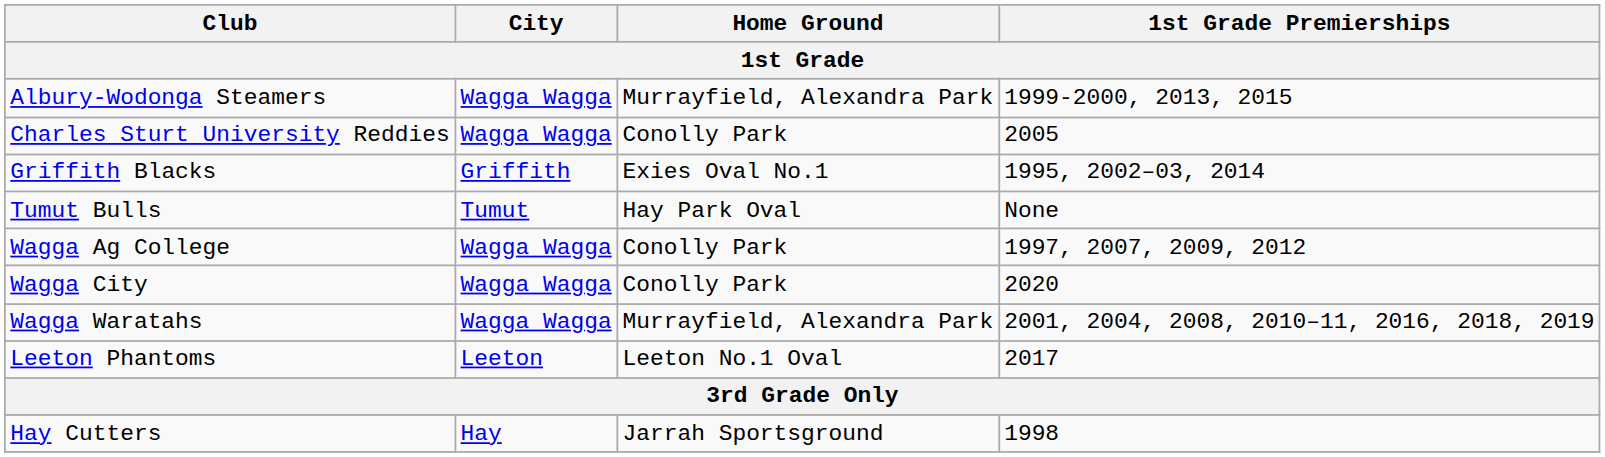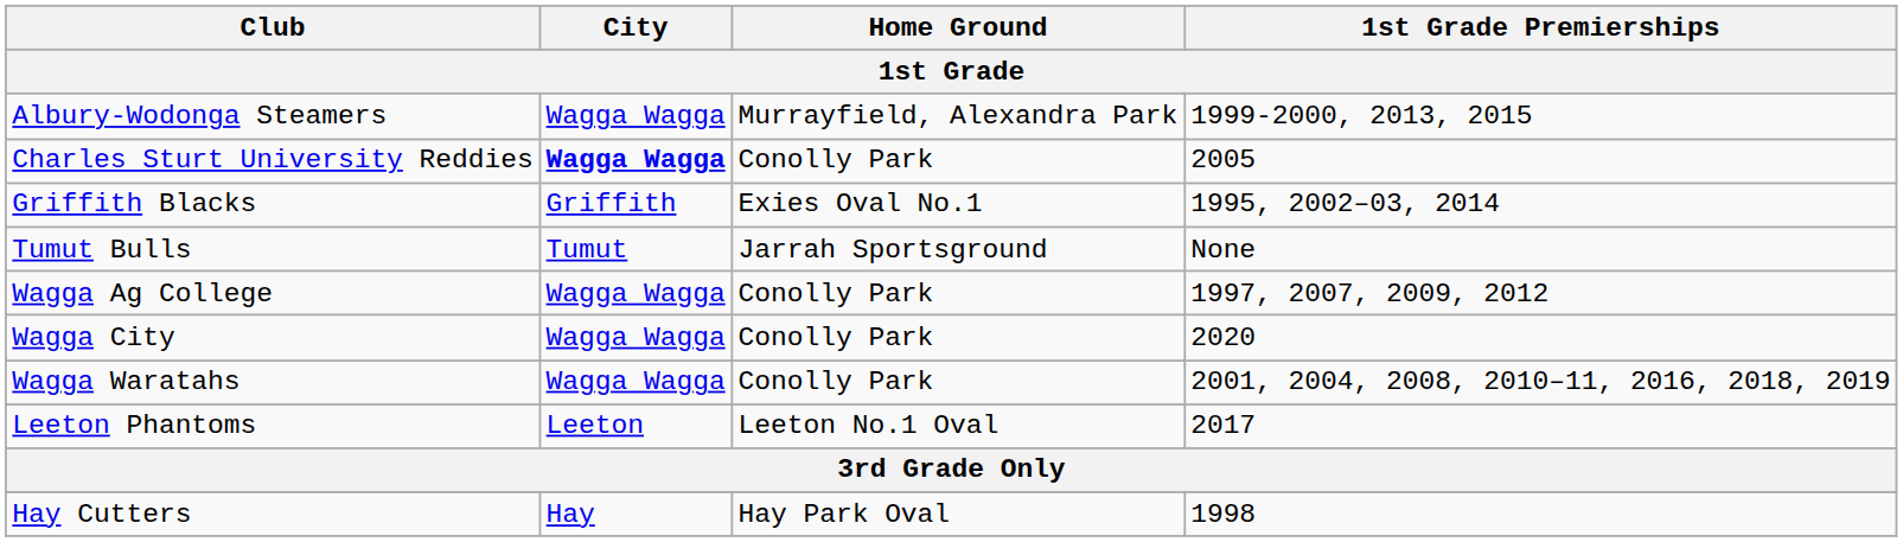 <table class="wikitable">
 <tr>
 <th>Club</th>
 <th>City</th>
 <th>Home Ground</th>
 <th>1st Grade Premierships</th>
 </tr>
 <tr>
 <th colspan="4">1st Grade</th>
 </tr>
 <tr>
 <td> <a href='#'>Albury-Wodonga</a> Steamers</td>
 <td><a href='#'>Wagga Wagga</a></td>
 <td>Murrayfield, Alexandra Park</td>
 <td>1999-2000, 2013, 2015</td>
 </tr>
 <tr>
 <td> <a href='#'>Charles Sturt University</a> Reddies</td>
-<td><a href='#'>Wagga Wagga</a></td>
+<td><strong><a href='#'>Wagga Wagga</a></strong></td>
 <td>Conolly Park</td>
 <td>2005</td>
 </tr>
 <tr>
 <td> <a href='#'>Griffith</a> Blacks</td>
 <td><a href='#'>Griffith</a></td>
 <td>Exies Oval No.1</td>
 <td>1995, 2002–03, 2014</td>
 </tr>
 <tr>
 <td> <a href='#'>Tumut</a> Bulls</td>
 <td><a href='#'>Tumut</a></td>
-<td>Hay Park Oval</td>
+<td>Jarrah Sportsground</td>
 <td>None</td>
 </tr>
 <tr>
 <td> <a href='#'>Wagga</a> Ag College</td>
 <td><a href='#'>Wagga Wagga</a></td>
 <td>Conolly Park</td>
 <td>1997, 2007, 2009, 2012</td>
 </tr>
 <tr>
 <td> <a href='#'>Wagga</a> City</td>
 <td><a href='#'>Wagga Wagga</a></td>
 <td>Conolly Park</td>
 <td>2020</td>
 </tr>
 <tr>
 <td> <a href='#'>Wagga</a> Waratahs</td>
 <td><a href='#'>Wagga Wagga</a></td>
-<td>Murrayfield, Alexandra Park</td>
+<td>Conolly Park</td>
 <td>2001, 2004, 2008, 2010–11, 2016, 2018, 2019</td>
 </tr>
 <tr>
 <td> <a href='#'>Leeton</a> Phantoms</td>
 <td><a href='#'>Leeton</a></td>
 <td>Leeton No.1 Oval</td>
 <td>2017</td>
 </tr>
 <tr>
 <th colspan="4">3rd Grade Only</th>
 </tr>
 <tr>
 <td> <a href='#'>Hay</a> Cutters</td>
 <td><a href='#'>Hay</a></td>
-<td>Jarrah Sportsground</td>
+<td>Hay Park Oval</td>
 <td>1998</td>
 </tr>
 </table>
